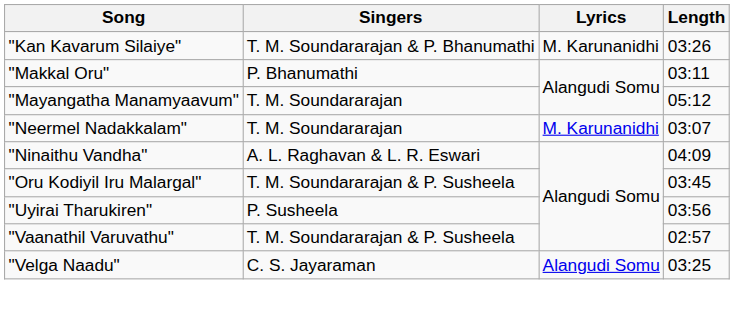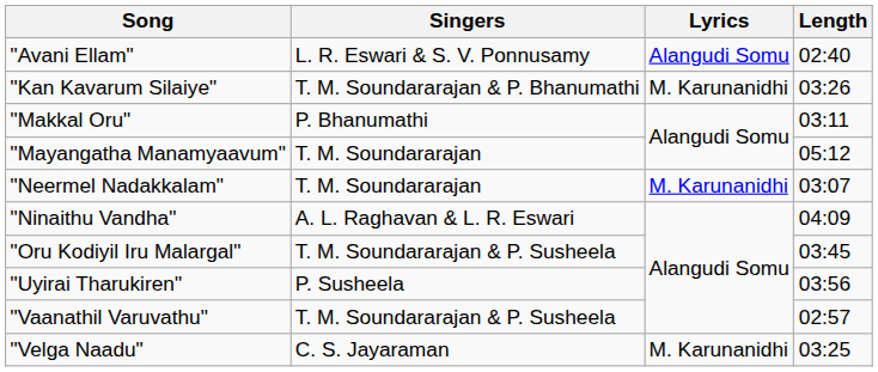 <table class="wikitable">
 <tr>
 <th>Song</th>
 <th>Singers</th>
 <th>Lyrics</th>
 <th>Length</th>
+</tr>
+<tr>
+<td>"Avani Ellam"</td>
+<td>L. R. Eswari & S. V. Ponnusamy</td>
+<td><a href='#'>Alangudi Somu</a></td>
+<td>02:40</td>
 </tr>
 <tr>
 <td>"Kan Kavarum Silaiye"</td>
 <td>T. M. Soundararajan & P. Bhanumathi</td>
 <td>M. Karunanidhi</td>
 <td>03:26</td>
 </tr>
 <tr>
 <td>"Makkal Oru"</td>
 <td>P. Bhanumathi</td>
 <td rowspan=2>Alangudi Somu</td>
 <td>03:11</td>
 </tr>
 <tr>
 <td>"Mayangatha Manamyaavum"</td>
 <td>T. M. Soundararajan</td>
 <td>05:12</td>
 </tr>
 <tr>
 <td>"Neermel Nadakkalam"</td>
 <td>T. M. Soundararajan</td>
 <td><a href='#'>M. Karunanidhi</a></td>
 <td>03:07</td>
 </tr>
 <tr>
 <td>"Ninaithu Vandha"</td>
 <td>A. L. Raghavan & L. R. Eswari</td>
 <td rowspan=4>Alangudi Somu</td>
 <td>04:09</td>
 </tr>
 <tr>
 <td>"Oru Kodiyil Iru Malargal"</td>
 <td>T. M. Soundararajan & P. Susheela</td>
 <td>03:45</td>
 </tr>
 <tr>
 <td>"Uyirai Tharukiren"</td>
 <td>P. Susheela</td>
 <td>03:56</td>
 </tr>
 <tr>
 <td>"Vaanathil Varuvathu"</td>
 <td>T. M. Soundararajan & P. Susheela</td>
 <td>02:57</td>
 </tr>
 <tr>
 <td>"Velga Naadu"</td>
 <td>C. S. Jayaraman</td>
-<td><a href='#'>Alangudi Somu</a></td>
+<td>M. Karunanidhi</td>
 <td>03:25</td>
 </tr>
 </table>
